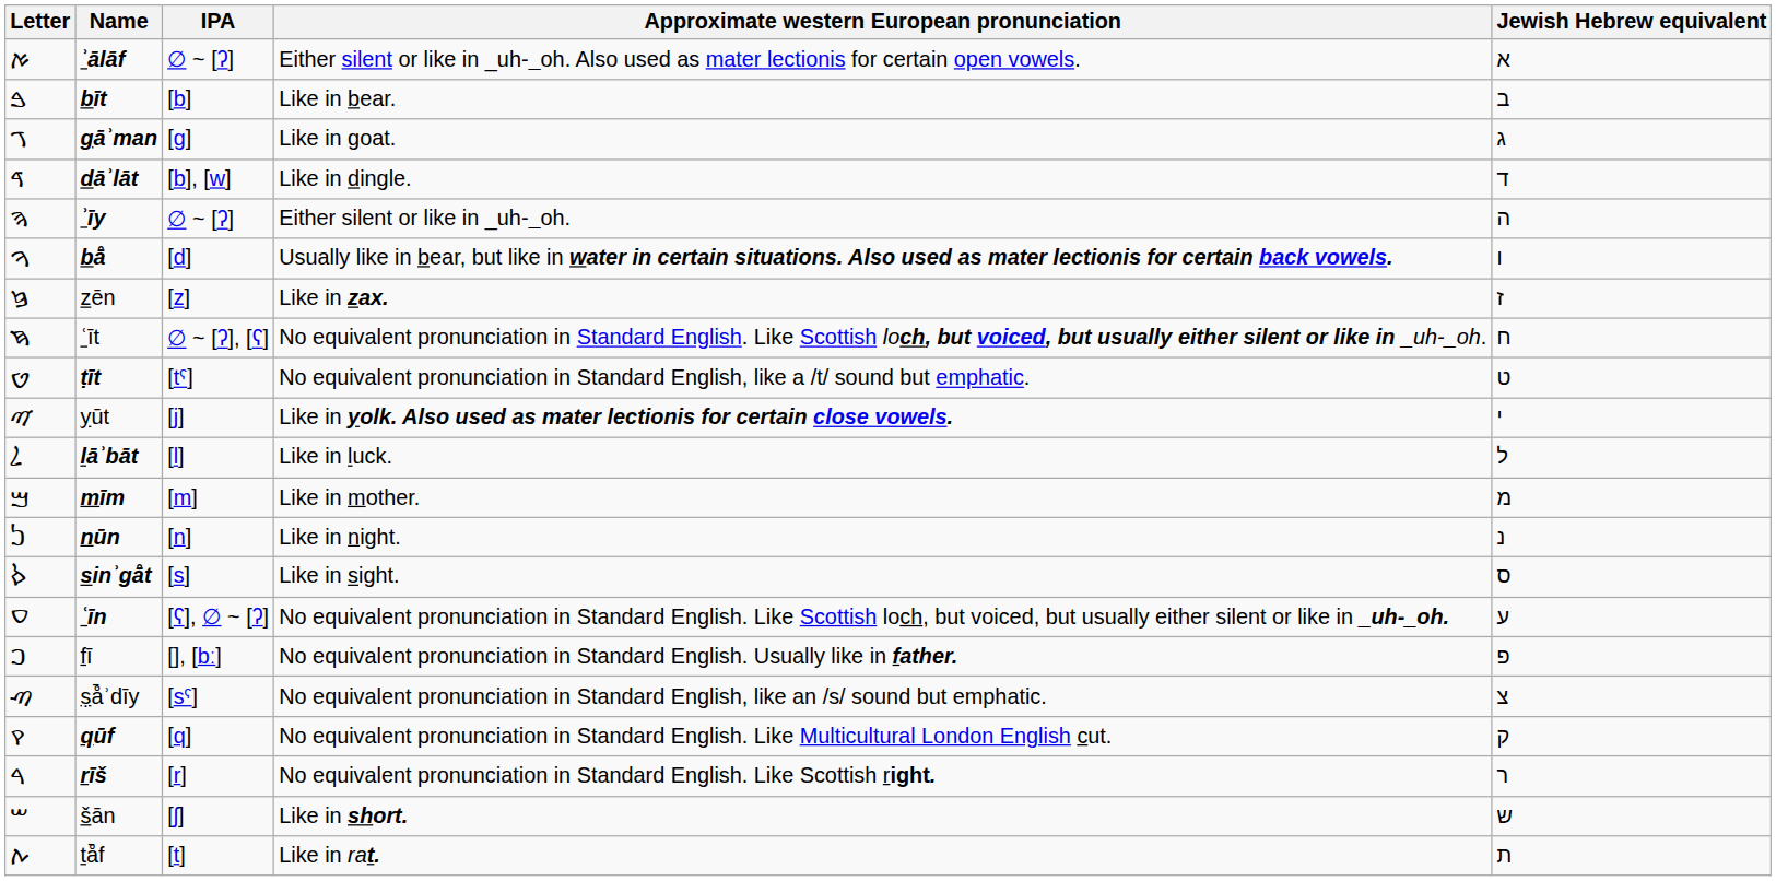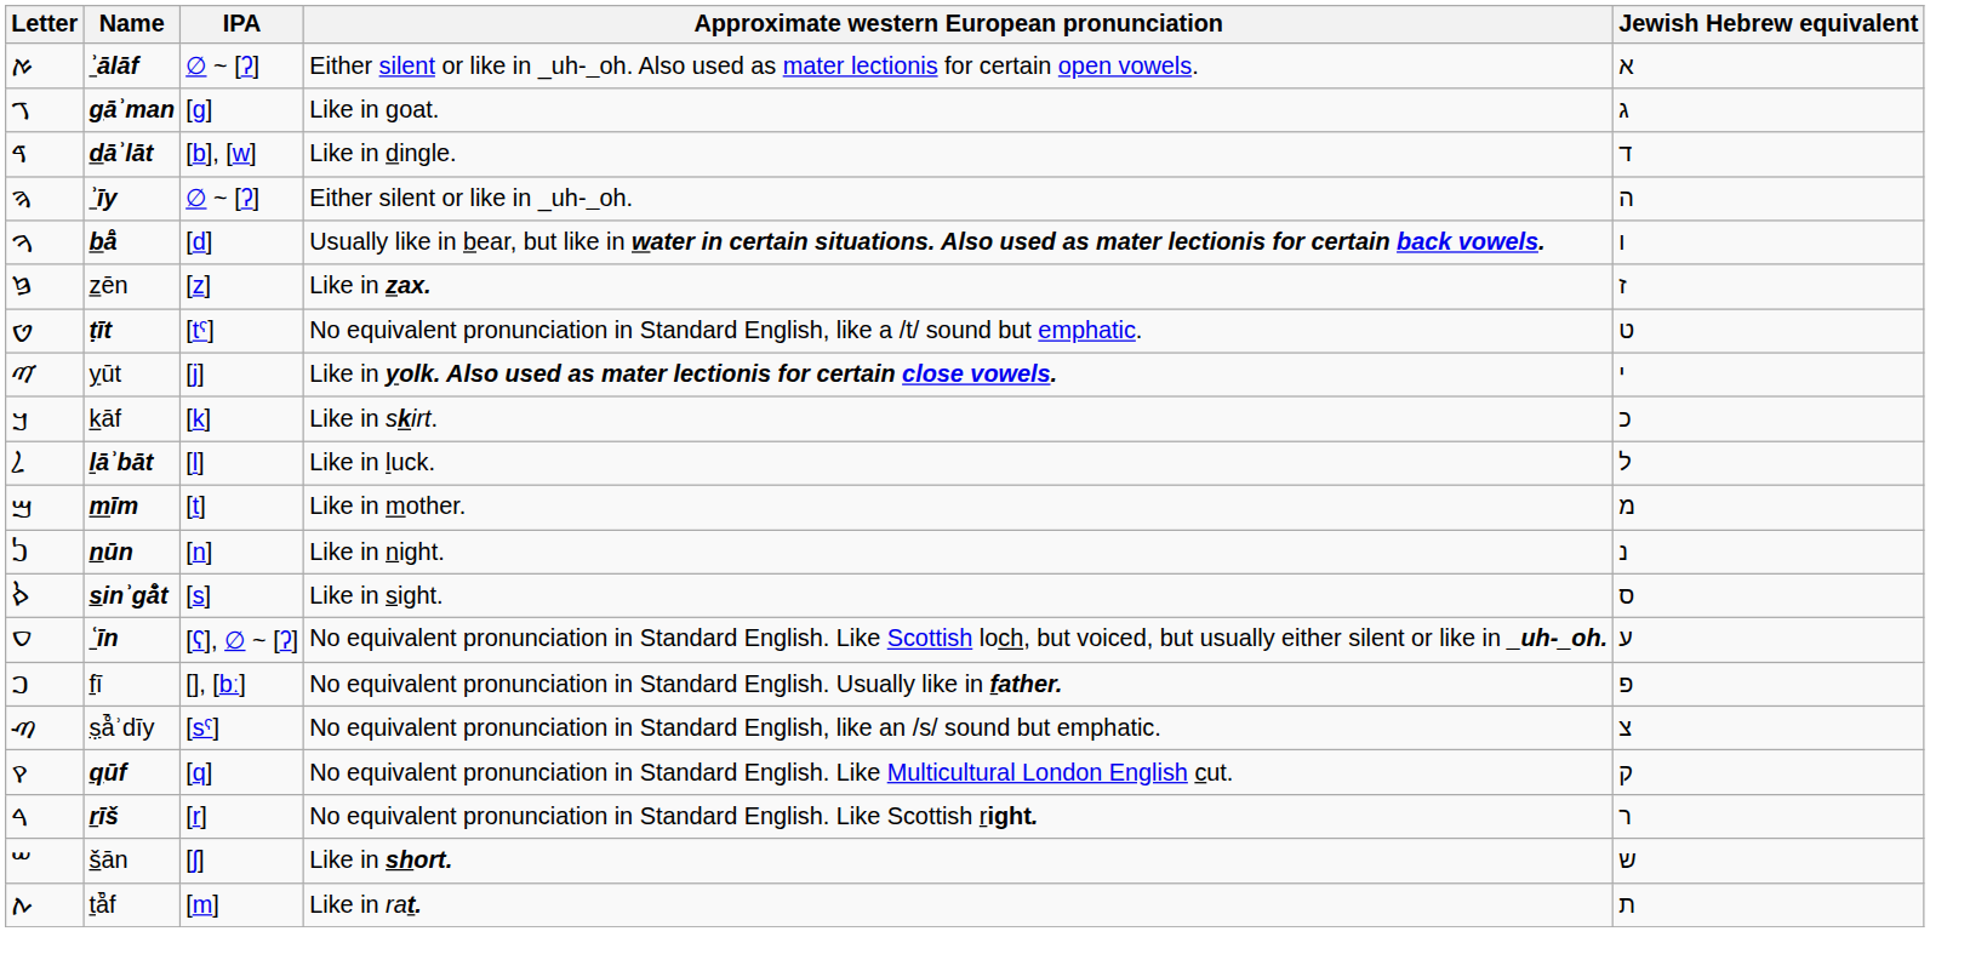 <table class="wikitable">
 <tr>
 <th><strong>Letter</strong></th>
 <th>Name</th>
 <th>IPA</th>
 <th>Approximate western European pronunciation</th>
 <th>Jewish Hebrew equivalent</th>
 </tr>
 <tr>
 <td>ࠀ</td>
 <td><strong><em><u>ʾ</u><strong>ālāf<em></td>
 <td><a href='#'>∅</a> ~ [<a href='#'>ʔ</a>]</td>
 <td>Either <a href='#'>silent</a> or like in  </em></strong>_</strong>uh-<strong>_</strong>oh</em>. Also used as <a href='#'>mater lectionis</a> for certain <a href='#'>open vowels</a>.</td>
 <td>א</td>
-</tr>
-<tr>
-<td>ࠁ</td>
-<td><strong><em><u>b</u><strong>īt<em></td>
-<td>[<a href='#'>b</a>]</td>
-<td>Like in </em></strong><u>b</u></strong>ear</em>.</td>
-<td>ב</td>
 </tr>
 <tr>
 <td>ࠂ</td>
 <td><strong><em><u>g</u><strong>āʾman<em></td>
 <td>[<a href='#'>g</a>]</td>
 <td>Like in </em></strong><u>g</u></strong>oat</em>.</td>
 <td>ג</td>
 </tr>
 <tr>
 <td>ࠃ</td>
 <td><strong><em><u>d</u><strong>āʾlāt<em></td>
 <td>[<a href='#'>b</a>], [<a href='#'>w</a>]</td>
 <td>Like in </em></strong><u>d</u></strong>ingle</em>.</td>
 <td>ד</td>
 </tr>
 <tr>
 <td>ࠄ</td>
 <td><strong><em><u>ʾ</u><strong>īy<em></td>
 <td><a href='#'>∅</a> ~ [<a href='#'>ʔ</a>]</td>
 <td>Either silent or like in  </em></strong>_</strong>uh-<strong>_</strong>oh</em>.</td>
 <td>ה</td>
 </tr>
 <tr>
 <td>ࠅ</td>
 <td><strong><em><u>b</u><strong>å̄<em></td>
 <td>[<a href='#'>d</a>]</td>
 <td>Usually like in </em></strong><u>b</u></strong>ear</em>, but like in <strong><em><u>w</u><strong>ater<em> in certain situations. Also used as mater lectionis for certain <a href='#'>back vowels</a>.</td>
 <td>ו</td>
 </tr>
 <tr>
 <td>ࠆ</td>
 <td></em></strong><u>z</u></strong>ēn</em></td>
 <td>[<a href='#'>z</a>]</td>
 <td>Like in <strong><em><u>z</u><strong>ax<em>.</td>
 <td>ז</td>
 </tr>
 <tr>
-<td>ࠇ</td>
-<td></em></strong><u>ʿ</u></strong>īt</em></td>
-<td><a href='#'>∅</a> ~ [<a href='#'>ʔ</a>], [<a href='#'>ʕ</a>]</td>
-<td>No equivalent pronunciation in <a href='#'>Standard English</a>. Like <a href='#'>Scottish</a> <em>lo<strong><u>ch</u><strong><em>, but <a href='#'>voiced</a>, but usually either silent or like in  </em></strong>_</strong>uh-<strong>_</strong>oh</em>.</td>
-<td>ח</td>
-</tr>
-<tr>
 <td>ࠈ</td>
 <td><strong><em><u>ṭ</u><strong>īt<em></td>
 <td>[<a href='#'>tˤ</a>]</td>
 <td>No equivalent pronunciation in Standard English, like a /t/ sound but <a href='#'>emphatic</a>.</td>
 <td>ט</td>
 </tr>
 <tr>
 <td>ࠉ</td>
 <td></strong><u></em>y<em></u></em></strong>ūt</em></td>
 <td>[<a href='#'>j</a>]</td>
 <td>Like in <strong><em><u>y</u><strong>olk<em>. Also used as mater lectionis for certain <a href='#'>close vowels</a>.</td>
 <td>י</td>
 </tr>
 <tr>
+<td>ࠊ</td>
+<td></em></strong><u>k</u></strong>āf</em></td>
+<td>[<a href='#'>k</a>]</td>
+<td>Like in <em>s<strong><u>k</u></strong>irt</em>.</td>
+<td>כ</td>
+</tr>
+<tr>
 <td>ࠋ</td>
 <td><strong><em><u>l</u><strong>āʾbāt<em></td>
 <td>[<a href='#'>l</a>]</td>
 <td>Like in </em></strong><u>l</u></strong>uck</em>.</td>
 <td>ל</td>
 </tr>
 <tr>
 <td>ࠌ</td>
 <td><strong><em><u>m</u><strong>īm<em></td>
-<td>[<a href='#'>m</a>]</td>
+<td>[<a href='#'>t</a>]</td>
 <td>Like in </em></strong><u>m</u></strong>other</em>.</td>
 <td>מ</td>
 </tr>
 <tr>
 <td>ࠍ</td>
 <td><strong><em><u>n</u><strong>ūn<em></td>
 <td>[<a href='#'>n</a>]</td>
 <td>Like in </em></strong><u>n</u></strong>ight</em>.</td>
 <td>נ</td>
 </tr>
 <tr>
 <td>ࠎ</td>
 <td><strong><em><u>s</u><strong>inʾgå̄t<em></td>
 <td>[<a href='#'>s</a>]</td>
 <td>Like in </em></strong><u>s</u></strong>ight</em>.</td>
 <td>ס</td>
 </tr>
 <tr>
 <td>ࠏ</td>
 <td><strong><em><u>ʿ</u><strong>īn<em></td>
 <td>[<a href='#'>ʕ</a>], <a href='#'>∅</a> ~ [<a href='#'>ʔ</a>]</td>
 <td>No equivalent pronunciation in Standard English. Like <a href='#'>Scottish</a> </em>lo</strong><u>ch</u></em></strong>, but voiced, but usually either silent or like in <strong><em>_<strong>uh-</strong>_<strong>oh<em>.</td>
 <td>ע</td>
 </tr>
 <tr>
 <td>ࠐ</td>
 <td></em></strong><u>f</u></strong>ī</em></td>
 <td>[<a href='#'></a>], [<a href='#'>bː</a>]</td>
 <td>No equivalent pronunciation in Standard English. Usually like in <strong><em><u>f</u><strong>ather<em>.</td>
 <td>פ</td>
 </tr>
 <tr>
 <td>ࠑ</td>
 <td></em></strong><u>ṣ</u></strong>å̄ʾdīy</em></td>
 <td>[<a href='#'>sˤ</a>]</td>
 <td>No equivalent pronunciation in Standard English, like an /s/ sound but emphatic.</td>
 <td>צ</td>
 </tr>
 <tr>
 <td>ࠒ</td>
 <td><strong><em><u>q</u><strong>ūf<em></td>
 <td>[<a href='#'>q</a>]</td>
 <td>No equivalent pronunciation in Standard English. Like <a href='#'>Multicultural London English</a> </em></strong><u>c</u></strong>ut</em>.</td>
 <td>ק</td>
 </tr>
 <tr>
 <td>ࠓ</td>
 <td><strong><em><u>r</u><strong>īš<em></td>
 <td>[<a href='#'>r</a>]</td>
 <td>No equivalent pronunciation in Standard English. Like Scottish </em><u></strong>r<strong></u>ight<em>.</td>
 <td>ר</td>
 </tr>
 <tr>
 <td>ࠔ</td>
 <td></em></strong><u>š</u></strong>ān</em></td>
 <td>[<a href='#'>ʃ</a>]</td>
 <td>Like in <strong><em><u>sh</u><strong>ort<em>.</td>
 <td>ש</td>
 </tr>
 <tr>
 <td>ࠕ</td>
 <td></em></strong><u>t</u></strong>å̄f</em></td>
-<td>[<a href='#'>t</a>]</td>
+<td>[<a href='#'>m</a>]</td>
 <td>Like in <em>ra<strong><u>t</u><strong><em>.</td>
 <td>ת</td>
 </tr>
 </table>
